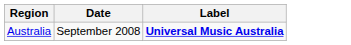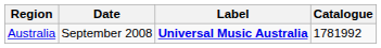 <table class="wikitable">
 <tr>
 <th>Region</th>
 <th>Date</th>
 <th>Label</th>
+<th>Catalogue</th>
 </tr>
 <tr>
 <td><a href='#'>Australia</a></td>
 <td>September 2008</td>
 <td><strong><a href='#'>Universal Music Australia</a></strong></td>
+<td>1781992</td>
 </tr>
 </table>
